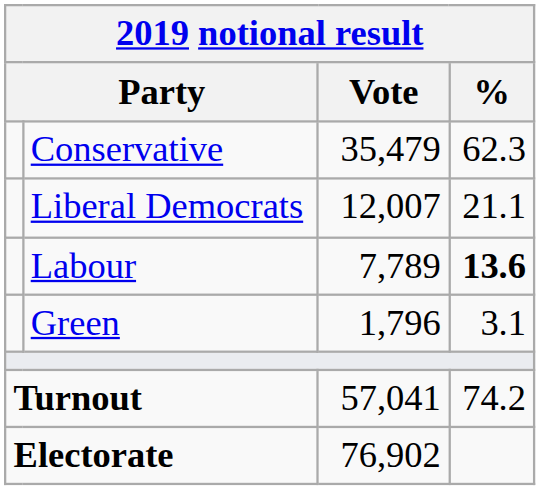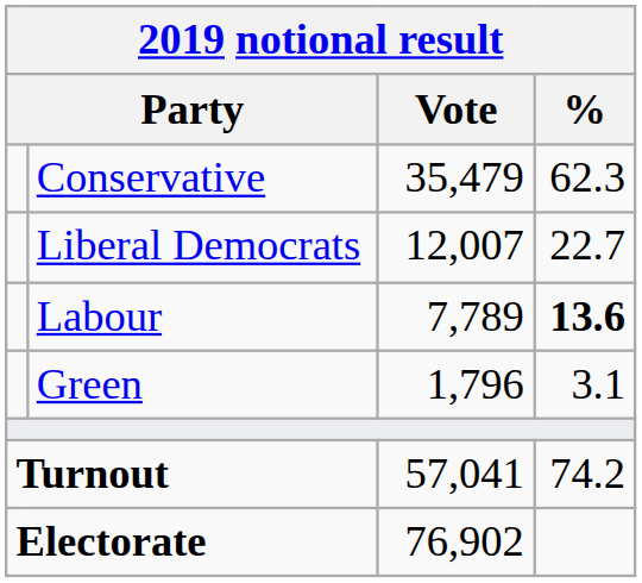 <table class="wikitable">
 <tr>
 <th colspan="4"><a href='#'>2019</a> <a href='#'>notional result</a></th>
 </tr>
 <tr>
 <th bgcolor="#DDDDFF" width="130px" colspan="2">Party</th>
 <th bgcolor="#DDDDFF" width="50px">Vote</th>
 <th bgcolor="#DDDDFF" width="30px">%</th>
 </tr>
 <tr>
 <td></td>
 <td><a href='#'>Conservative</a></td>
 <td align=right>35,479</td>
 <td align=right>62.3</td>
 </tr>
 <tr>
 <td></td>
 <td><a href='#'>Liberal Democrats</a></td>
 <td align=right>12,007</td>
-<td align=right>21.1</td>
+<td align=right>22.7</td>
 </tr>
 <tr>
 <td></td>
 <td><a href='#'>Labour</a></td>
 <td align=right>7,789</td>
 <td align=right><strong>13.6</strong></td>
 </tr>
 <tr>
 <td></td>
 <td><a href='#'>Green</a></td>
 <td align=right>1,796</td>
 <td align=right>3.1</td>
 </tr>
 <tr>
 <td colspan="4" bgcolor="#EAECF0"></td>
 </tr>
 <tr>
 <td colspan="2"><strong>Turnout</strong></td>
 <td align=right>57,041</td>
 <td align=right>74.2</td>
 </tr>
 <tr>
 <td colspan="2"><strong>Electorate</strong></td>
 <td align=right>76,902</td>
 </tr>
 </table>
